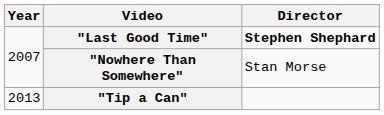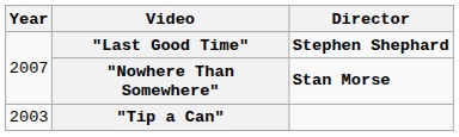 <table class="wikitable plainrowheaders">
 <tr>
 <th>Year</th>
 <th style="width:14em;">Video</th>
 <th>Director</th>
 </tr>
 <tr>
 <td rowspan="2">2007</td>
 <th scope="row">"Last Good Time"</th>
 <td><strong>Stephen Shephard</strong></td>
 </tr>
 <tr>
 <th scope="row">"Nowhere Than Somewhere"</th>
-<td>Stan Morse</td>
+<td><strong>Stan Morse</strong></td>
 </tr>
 <tr>
-<td>2013</td>
+<td>2003</td>
 <th scope="row">"Tip a Can"</th>
 <td></td>
 </tr>
 <tr>
 </tr>
 </table>
